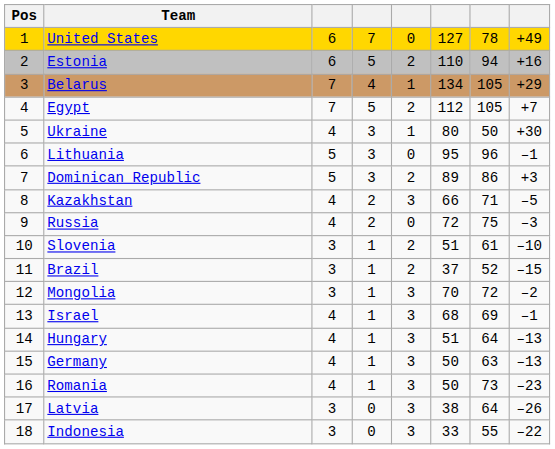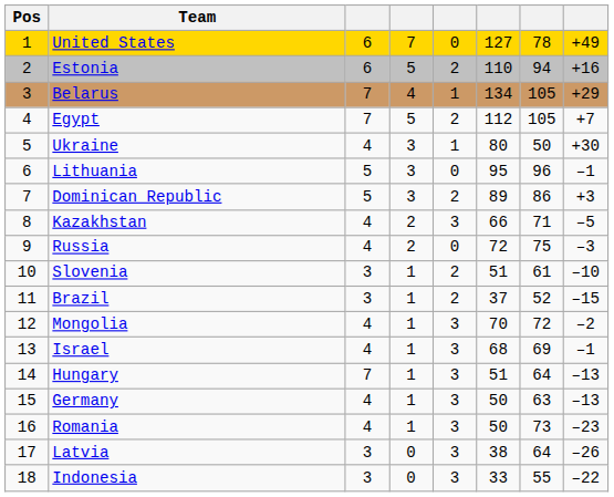 <table class="wikitable" style="text-align:center">
 <tr>
 <th width=30>Pos</th>
 <th ! width=240>Team</th>
 <th ! width=30></th>
 <th ! width=30></th>
 <th ! width=30></th>
 <th ! width=30></th>
 <th ! width=30></th>
 <th ! width=30></th>
 </tr>
 <tr bgcolor=gold>
 <td>1</td>
 <td align=left> <a href='#'>United States</a></td>
 <td>6</td>
 <td>7</td>
 <td>0</td>
 <td>127</td>
 <td>78</td>
 <td>+49</td>
 </tr>
 <tr bgcolor=silver>
 <td>2</td>
 <td align=left> <a href='#'>Estonia</a></td>
 <td>6</td>
 <td>5</td>
 <td>2</td>
 <td>110</td>
 <td>94</td>
 <td>+16</td>
 </tr>
 <tr bgcolor=cc9966>
 <td>3</td>
 <td align=left> <a href='#'>Belarus</a></td>
 <td>7</td>
 <td>4</td>
 <td>1</td>
 <td>134</td>
 <td>105</td>
 <td>+29</td>
 </tr>
 <tr>
 <td>4</td>
 <td align=left> <a href='#'>Egypt</a></td>
 <td>7</td>
 <td>5</td>
 <td>2</td>
 <td>112</td>
 <td>105</td>
 <td>+7</td>
 </tr>
 <tr>
 <td>5</td>
 <td align=left> <a href='#'>Ukraine</a></td>
 <td>4</td>
 <td>3</td>
 <td>1</td>
 <td>80</td>
 <td>50</td>
 <td>+30</td>
 </tr>
 <tr>
 <td>6</td>
 <td align=left> <a href='#'>Lithuania</a></td>
 <td>5</td>
 <td>3</td>
 <td>0</td>
 <td>95</td>
 <td>96</td>
 <td>–1</td>
 </tr>
 <tr>
 <td>7</td>
 <td align=left> <a href='#'>Dominican Republic</a></td>
 <td>5</td>
 <td>3</td>
 <td>2</td>
 <td>89</td>
 <td>86</td>
 <td>+3</td>
 </tr>
 <tr>
 <td>8</td>
 <td align=left> <a href='#'>Kazakhstan</a></td>
 <td>4</td>
 <td>2</td>
 <td>3</td>
 <td>66</td>
 <td>71</td>
 <td>–5</td>
 </tr>
 <tr>
 <td>9</td>
 <td align=left> <a href='#'>Russia</a></td>
 <td>4</td>
 <td>2</td>
 <td>0</td>
 <td>72</td>
 <td>75</td>
 <td>–3</td>
 </tr>
 <tr>
 <td>10</td>
 <td align=left> <a href='#'>Slovenia</a></td>
 <td>3</td>
 <td>1</td>
 <td>2</td>
 <td>51</td>
 <td>61</td>
 <td>–10</td>
 </tr>
 <tr>
 <td>11</td>
 <td align=left> <a href='#'>Brazil</a></td>
 <td>3</td>
 <td>1</td>
 <td>2</td>
 <td>37</td>
 <td>52</td>
 <td>–15</td>
 </tr>
 <tr>
 <td>12</td>
 <td align=left> <a href='#'>Mongolia</a></td>
-<td>3</td>
+<td>4</td>
 <td>1</td>
 <td>3</td>
 <td>70</td>
 <td>72</td>
 <td>–2</td>
 </tr>
 <tr>
 <td>13</td>
 <td align=left> <a href='#'>Israel</a></td>
 <td>4</td>
 <td>1</td>
 <td>3</td>
 <td>68</td>
 <td>69</td>
 <td>–1</td>
 </tr>
 <tr>
 <td>14</td>
 <td align=left> <a href='#'>Hungary</a></td>
-<td>4</td>
+<td>7</td>
 <td>1</td>
 <td>3</td>
 <td>51</td>
 <td>64</td>
 <td>–13</td>
 </tr>
 <tr>
 <td>15</td>
 <td align=left> <a href='#'>Germany</a></td>
 <td>4</td>
 <td>1</td>
 <td>3</td>
 <td>50</td>
 <td>63</td>
 <td>–13</td>
 </tr>
 <tr>
 <td>16</td>
 <td align=left> <a href='#'>Romania</a></td>
 <td>4</td>
 <td>1</td>
 <td>3</td>
 <td>50</td>
 <td>73</td>
 <td>–23</td>
 </tr>
 <tr>
 <td>17</td>
 <td align=left> <a href='#'>Latvia</a></td>
 <td>3</td>
 <td>0</td>
 <td>3</td>
 <td>38</td>
 <td>64</td>
 <td>–26</td>
 </tr>
 <tr>
 <td>18</td>
 <td align=left> <a href='#'>Indonesia</a></td>
 <td>3</td>
 <td>0</td>
 <td>3</td>
 <td>33</td>
 <td>55</td>
 <td>–22</td>
 </tr>
 </table>
